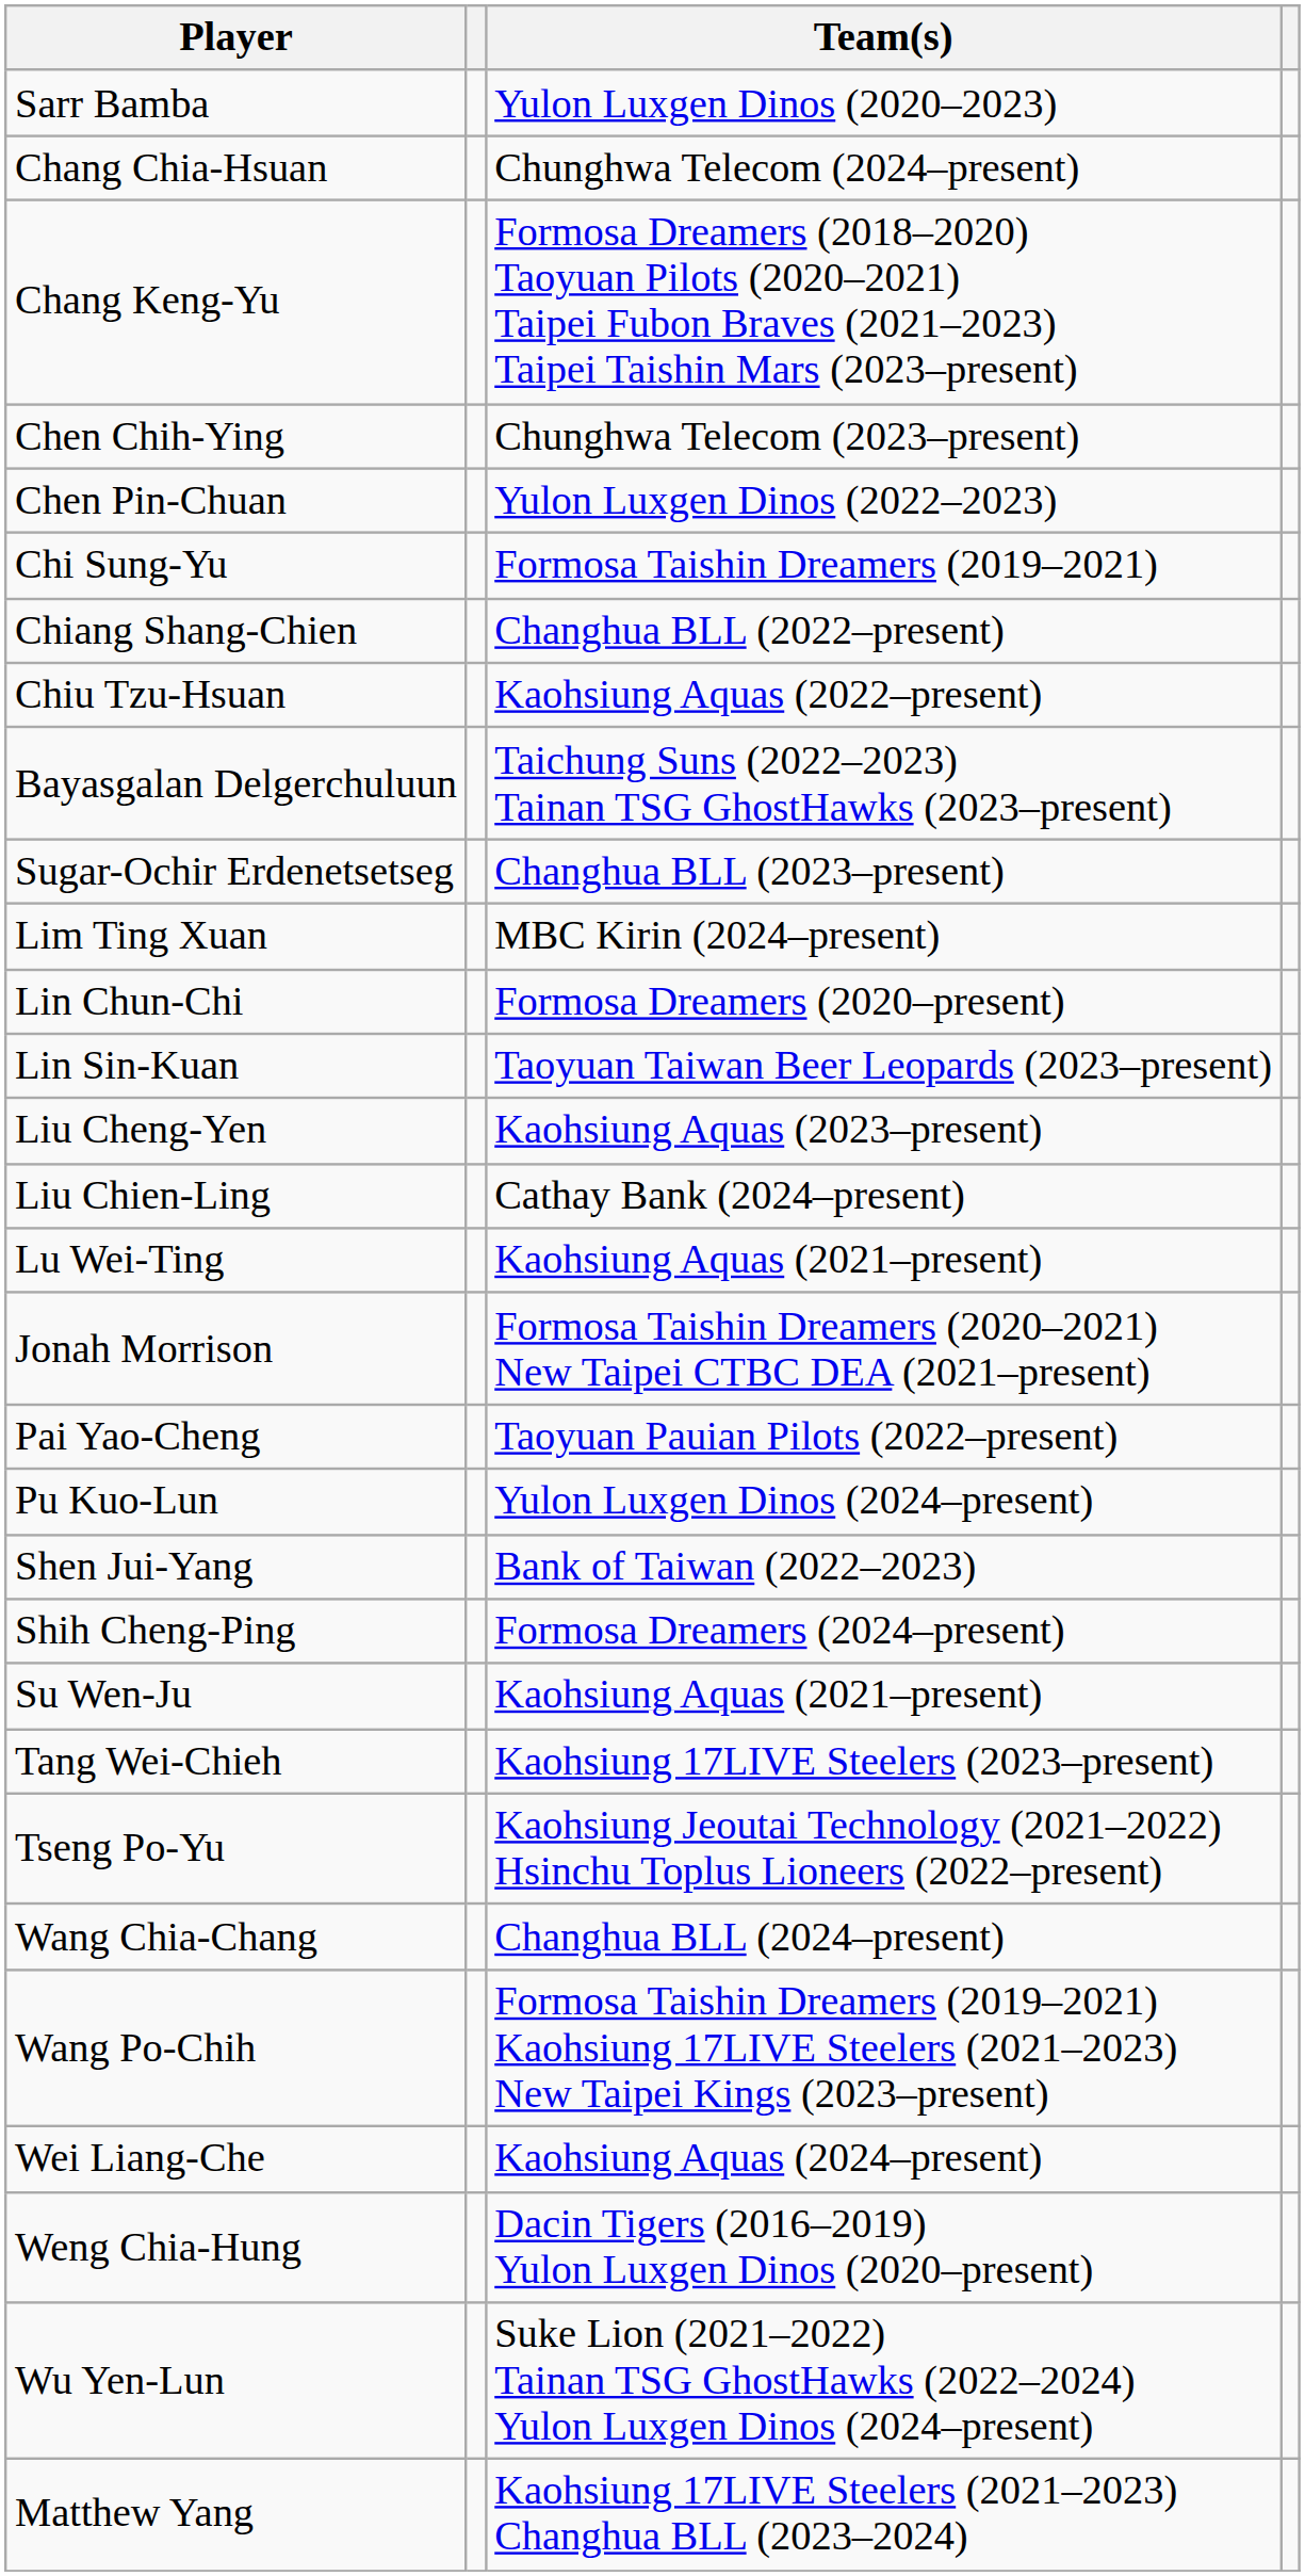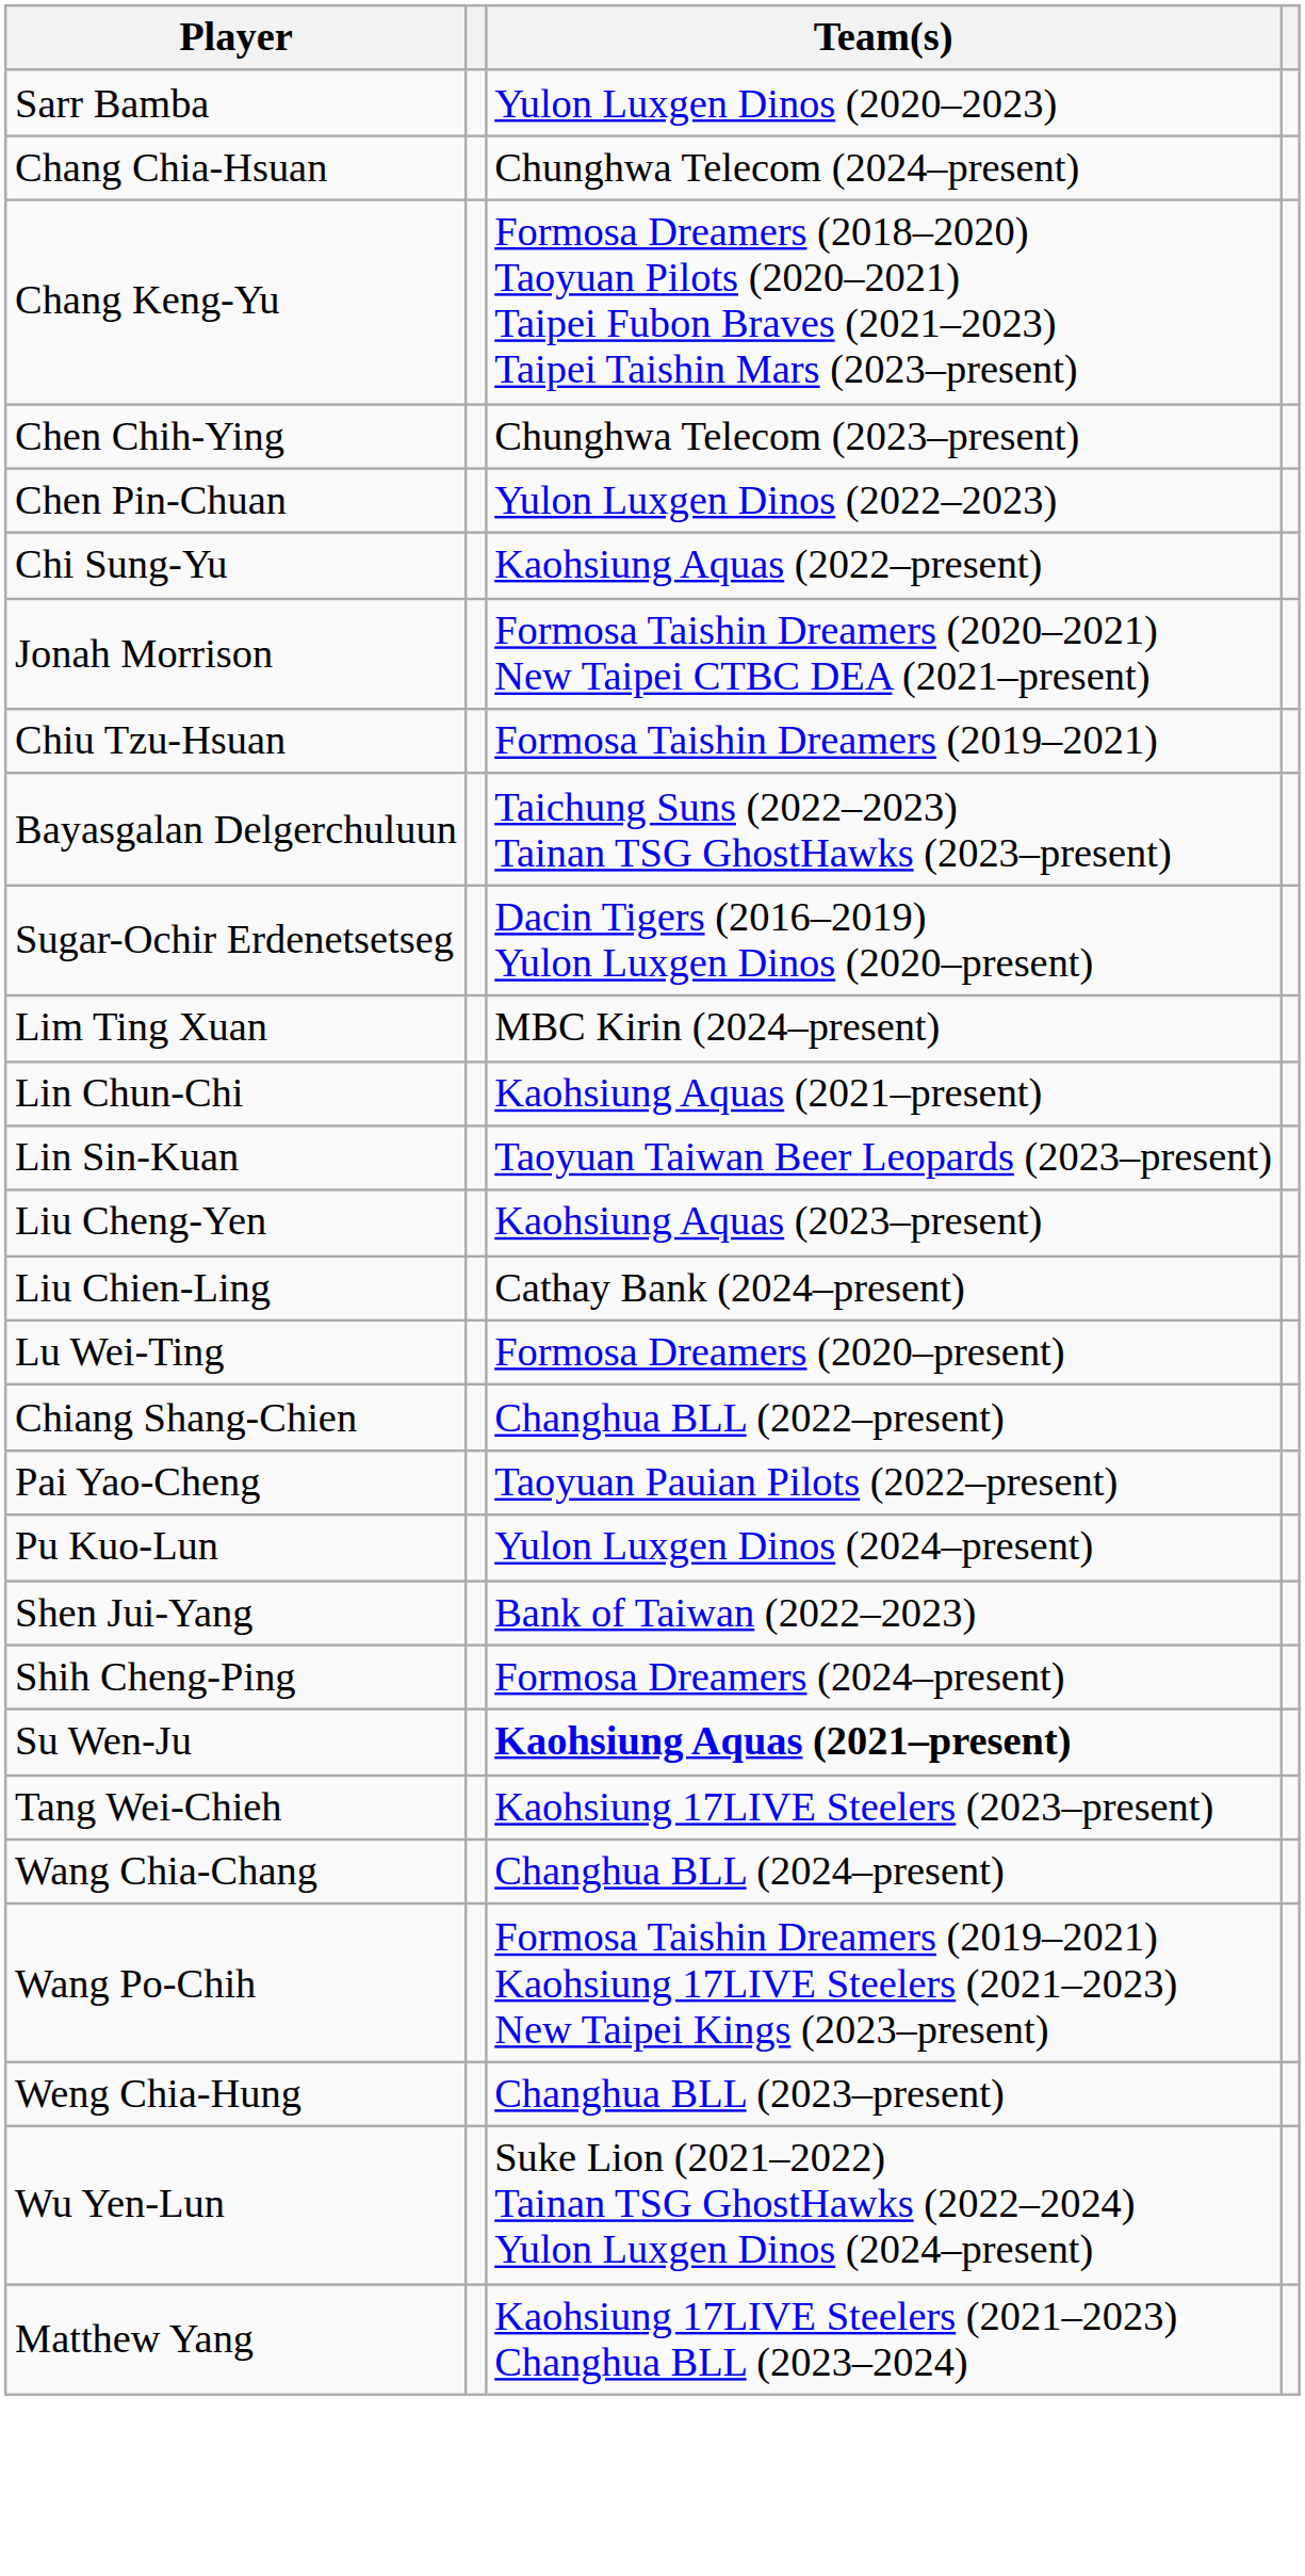 <table class="wikitable">
 <tr>
 <th>Player</th>
 <th></th>
 <th>Team(s)</th>
 <th></th>
 </tr>
 <tr>
 <td>Sarr Bamba</td>
 <td align=center></td>
 <td><a href='#'>Yulon Luxgen Dinos</a> (2020–2023)</td>
 <td></td>
 </tr>
 <tr>
 <td>Chang Chia-Hsuan</td>
 <td align=center></td>
 <td>Chunghwa Telecom (2024–present)</td>
 <td></td>
 </tr>
 <tr>
 <td>Chang Keng-Yu</td>
 <td align=center></td>
 <td><a href='#'>Formosa Dreamers</a> (2018–2020)<br><a href='#'>Taoyuan Pilots</a> (2020–2021)<br><a href='#'>Taipei Fubon Braves</a> (2021–2023)<br><a href='#'>Taipei Taishin Mars</a> (2023–present)</td>
 <td><br><br><br></td>
 </tr>
 <tr>
 <td>Chen Chih-Ying</td>
 <td align=center></td>
 <td>Chunghwa Telecom (2023–present)</td>
 <td></td>
 </tr>
 <tr>
 <td>Chen Pin-Chuan</td>
 <td align=center></td>
 <td><a href='#'>Yulon Luxgen Dinos</a> (2022–2023)</td>
 <td></td>
 </tr>
 <tr>
 <td>Chi Sung-Yu</td>
 <td align=center></td>
-<td><a href='#'>Formosa Taishin Dreamers</a> (2019–2021)</td>
+<td><a href='#'>Kaohsiung Aquas</a> (2022–present)</td>
 <td></td>
 </tr>
 <tr>
-<td>Chiang Shang-Chien</td>
+<td>Jonah Morrison</td>
 <td align=center></td>
-<td><a href='#'>Changhua BLL</a> (2022–present)</td>
-<td></td>
+<td><a href='#'>Formosa Taishin Dreamers</a> (2020–2021)<br><a href='#'>New Taipei CTBC DEA</a> (2021–present)</td>
+<td><br></td>
 </tr>
 <tr>
 <td>Chiu Tzu-Hsuan</td>
 <td align=center></td>
-<td><a href='#'>Kaohsiung Aquas</a> (2022–present)</td>
+<td><a href='#'>Formosa Taishin Dreamers</a> (2019–2021)</td>
 <td></td>
 </tr>
 <tr>
 <td>Bayasgalan Delgerchuluun</td>
 <td align=center></td>
 <td><a href='#'>Taichung Suns</a> (2022–2023)<br><a href='#'>Tainan TSG GhostHawks</a> (2023–present)</td>
 <td><br></td>
 </tr>
 <tr>
 <td>Sugar-Ochir Erdenetsetseg</td>
 <td align=center></td>
-<td><a href='#'>Changhua BLL</a> (2023–present)</td>
+<td><a href='#'>Dacin Tigers</a> (2016–2019)<br><a href='#'>Yulon Luxgen Dinos</a> (2020–present)</td>
 <td></td>
 </tr>
 <tr>
 <td>Lim Ting Xuan</td>
 <td align=center></td>
 <td>MBC Kirin (2024–present)</td>
 <td></td>
 </tr>
 <tr>
 <td>Lin Chun-Chi</td>
 <td align=center></td>
-<td><a href='#'>Formosa Dreamers</a> (2020–present)</td>
+<td><a href='#'>Kaohsiung Aquas</a> (2021–present)</td>
 <td></td>
 </tr>
 <tr>
 <td>Lin Sin-Kuan</td>
 <td align=center></td>
 <td><a href='#'>Taoyuan Taiwan Beer Leopards</a> (2023–present)</td>
 <td></td>
 </tr>
 <tr>
 <td>Liu Cheng-Yen</td>
 <td align=center></td>
 <td><a href='#'>Kaohsiung Aquas</a> (2023–present)</td>
 <td></td>
 </tr>
 <tr>
 <td>Liu Chien-Ling</td>
 <td align=center></td>
 <td>Cathay Bank (2024–present)</td>
 <td></td>
 </tr>
 <tr>
 <td>Lu Wei-Ting</td>
 <td align=center></td>
-<td><a href='#'>Kaohsiung Aquas</a> (2021–present)</td>
+<td><a href='#'>Formosa Dreamers</a> (2020–present)</td>
 <td></td>
 </tr>
 <tr>
-<td>Jonah Morrison</td>
+<td>Chiang Shang-Chien</td>
 <td align=center></td>
-<td><a href='#'>Formosa Taishin Dreamers</a> (2020–2021)<br><a href='#'>New Taipei CTBC DEA</a> (2021–present)</td>
-<td><br></td>
+<td><a href='#'>Changhua BLL</a> (2022–present)</td>
+<td></td>
 </tr>
 <tr>
 <td>Pai Yao-Cheng</td>
 <td align=center></td>
 <td><a href='#'>Taoyuan Pauian Pilots</a> (2022–present)</td>
 <td></td>
 </tr>
 <tr>
 <td>Pu Kuo-Lun</td>
 <td align=center></td>
 <td><a href='#'>Yulon Luxgen Dinos</a> (2024–present)</td>
 <td></td>
 </tr>
 <tr>
 <td>Shen Jui-Yang</td>
 <td align=center></td>
 <td><a href='#'>Bank of Taiwan</a> (2022–2023)</td>
 <td></td>
 </tr>
 <tr>
 <td>Shih Cheng-Ping</td>
 <td align=center></td>
 <td><a href='#'>Formosa Dreamers</a> (2024–present)</td>
 <td></td>
 </tr>
 <tr>
 <td>Su Wen-Ju</td>
 <td align=center></td>
-<td><a href='#'>Kaohsiung Aquas</a> (2021–present)</td>
+<td><strong><a href='#'>Kaohsiung Aquas</a> (2021–present)</strong></td>
 <td></td>
 </tr>
 <tr>
 <td>Tang Wei-Chieh</td>
 <td align=center></td>
 <td><a href='#'>Kaohsiung 17LIVE Steelers</a> (2023–present)</td>
 <td></td>
-</tr>
-<tr>
-<td>Tseng Po-Yu</td>
-<td align=center></td>
-<td><a href='#'>Kaohsiung Jeoutai Technology</a> (2021–2022)<br><a href='#'>Hsinchu Toplus Lioneers</a> (2022–present)</td>
-<td><br></td>
 </tr>
 <tr>
 <td>Wang Chia-Chang</td>
 <td align=center></td>
 <td><a href='#'>Changhua BLL</a> (2024–present)</td>
 <td></td>
 </tr>
 <tr>
 <td>Wang Po-Chih</td>
 <td align=center></td>
 <td><a href='#'>Formosa Taishin Dreamers</a> (2019–2021)<br><a href='#'>Kaohsiung 17LIVE Steelers</a> (2021–2023)<br><a href='#'>New Taipei Kings</a> (2023–present)</td>
 <td><br><br></td>
 </tr>
 <tr>
-<td>Wei Liang-Che</td>
-<td align=center></td>
-<td><a href='#'>Kaohsiung Aquas</a> (2024–present)</td>
-<td></td>
-</tr>
-<tr>
 <td>Weng Chia-Hung</td>
 <td align=center></td>
-<td><a href='#'>Dacin Tigers</a> (2016–2019)<br><a href='#'>Yulon Luxgen Dinos</a> (2020–present)</td>
+<td><a href='#'>Changhua BLL</a> (2023–present)</td>
 <td><br></td>
 </tr>
 <tr>
 <td>Wu Yen-Lun</td>
 <td align=center></td>
 <td>Suke Lion (2021–2022)<br><a href='#'>Tainan TSG GhostHawks</a> (2022–2024)<br><a href='#'>Yulon Luxgen Dinos</a> (2024–present)</td>
 <td><br><br></td>
 </tr>
 <tr>
 <td>Matthew Yang</td>
 <td align=center></td>
 <td><a href='#'>Kaohsiung 17LIVE Steelers</a> (2021–2023)<br><a href='#'>Changhua BLL</a> (2023–2024)</td>
 <td><br></td>
 </tr>
 </table>
